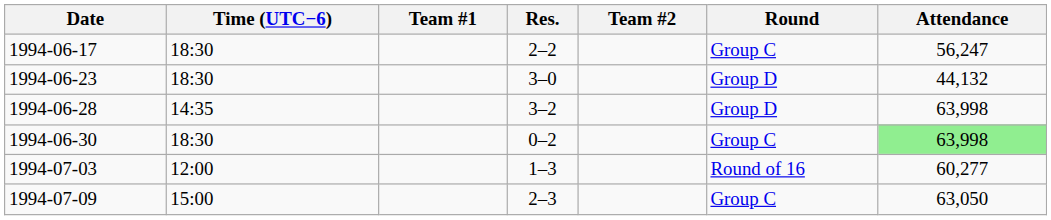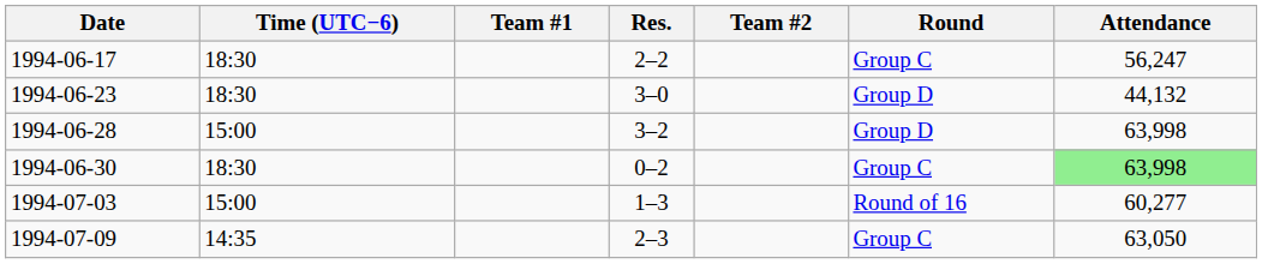 <table class="wikitable"  style="text-align:left; width:100%;">
 <tr>
 <th>Date</th>
 <th>Time (<a href='#'>UTC−6</a>)</th>
 <th>Team #1</th>
 <th>Res.</th>
 <th>Team #2</th>
 <th>Round</th>
 <th>Attendance</th>
 </tr>
 <tr>
 <td>1994-06-17</td>
 <td>18:30</td>
 <td></td>
 <td style="text-align:center;">2–2</td>
 <td></td>
 <td><a href='#'>Group C</a></td>
 <td style="text-align:center;">56,247</td>
 </tr>
 <tr>
 <td>1994-06-23</td>
 <td>18:30</td>
 <td></td>
 <td style="text-align:center;">3–0</td>
 <td></td>
 <td><a href='#'>Group D</a></td>
 <td style="text-align:center;">44,132</td>
 </tr>
 <tr>
 <td>1994-06-28</td>
-<td>14:35</td>
+<td>15:00</td>
 <td></td>
 <td style="text-align:center;">3–2</td>
 <td></td>
 <td><a href='#'>Group D</a></td>
 <td style="text-align:center;">63,998</td>
 </tr>
 <tr>
 <td>1994-06-30</td>
 <td>18:30</td>
 <td></td>
 <td style="text-align:center;">0–2</td>
 <td></td>
 <td><a href='#'>Group C</a></td>
 <td style="background: lightgreen; text-align:center;">63,998</td>
 </tr>
 <tr>
 <td>1994-07-03</td>
-<td>12:00</td>
+<td>15:00</td>
 <td></td>
 <td style="text-align:center;">1–3</td>
 <td></td>
 <td><a href='#'>Round of 16</a></td>
 <td style="text-align:center;">60,277</td>
 </tr>
 <tr>
 <td>1994-07-09</td>
-<td>15:00</td>
+<td>14:35</td>
 <td></td>
 <td style="text-align:center;">2–3</td>
 <td></td>
 <td><a href='#'>Group C</a></td>
 <td style="text-align:center;">63,050</td>
 </tr>
 </table>
